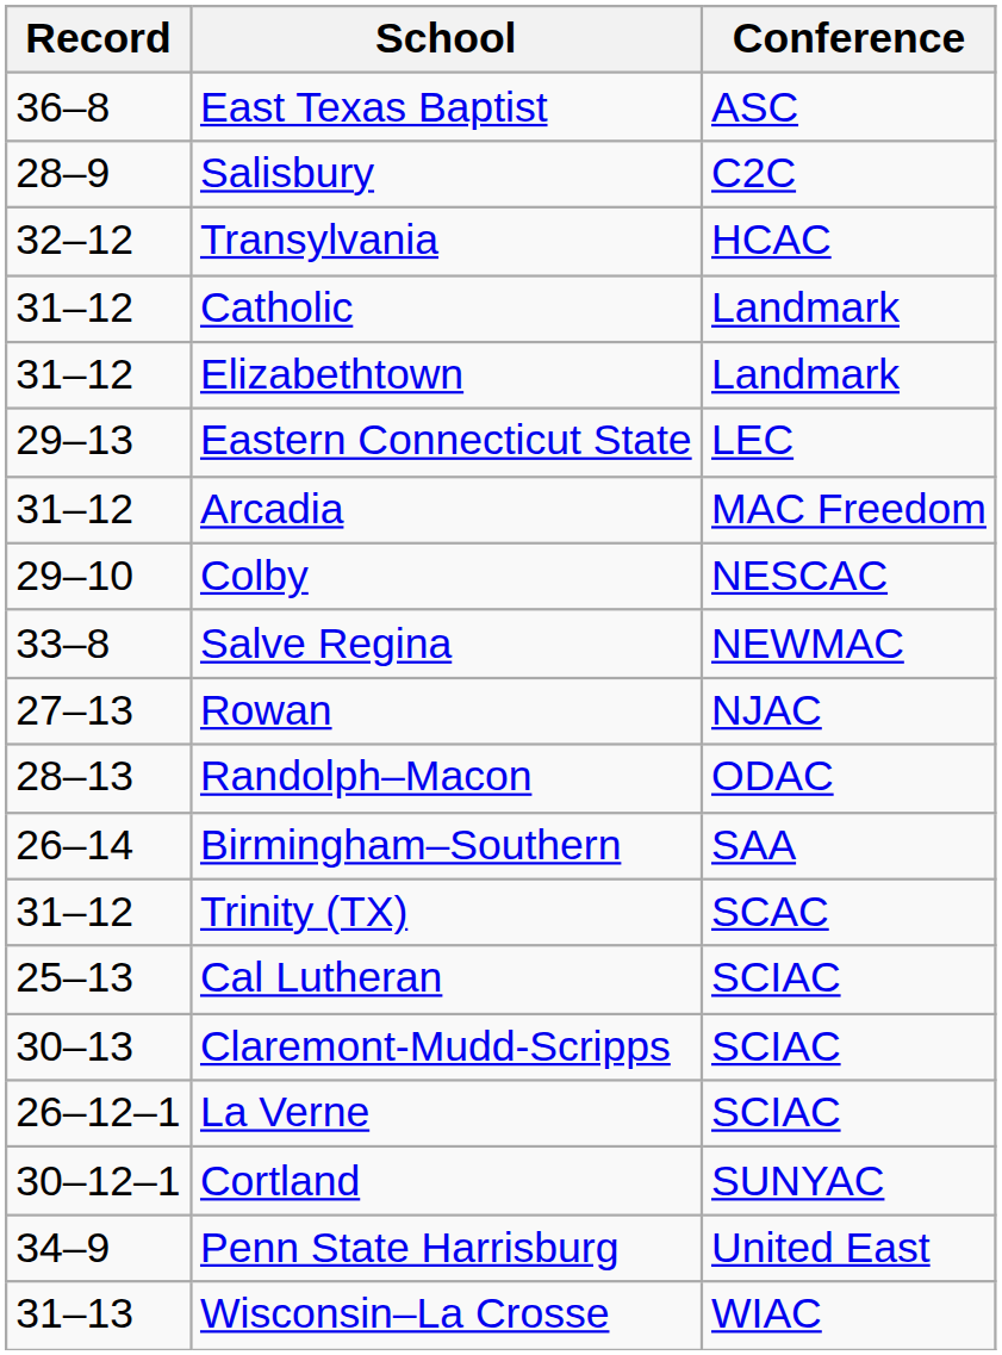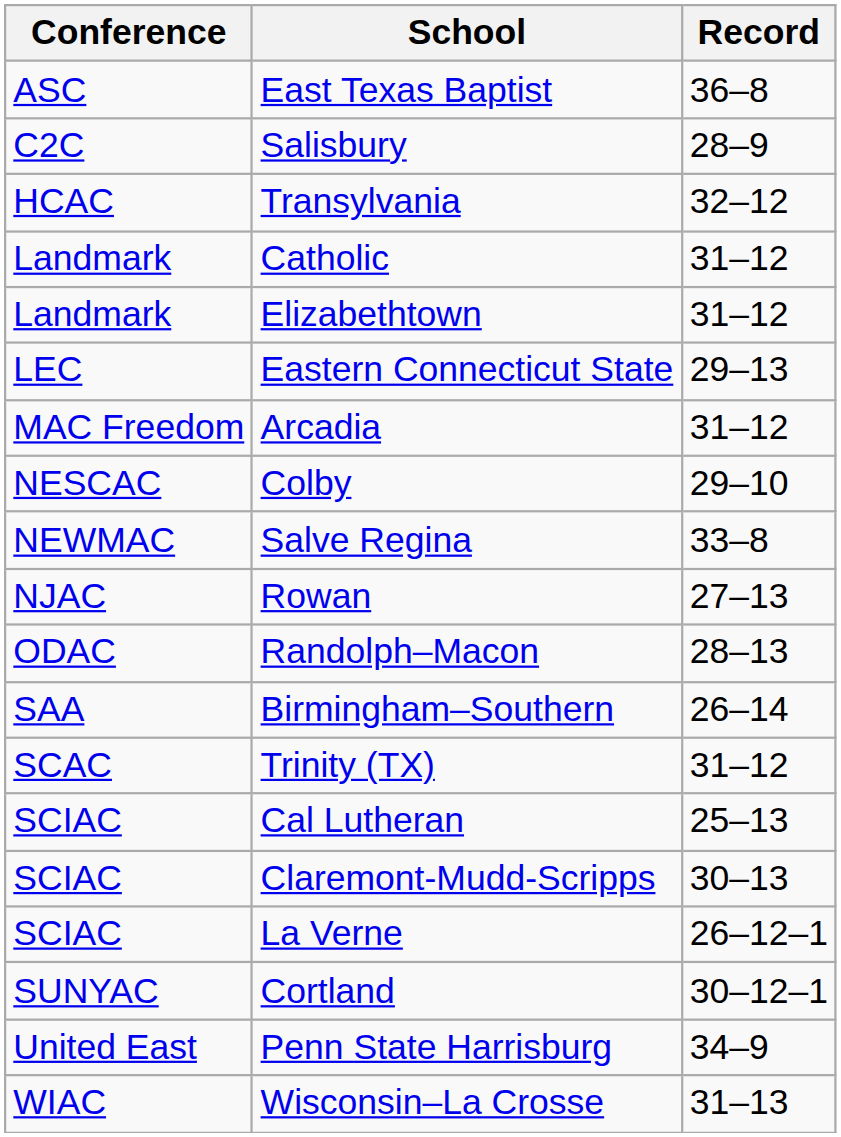 <table class="wikitable sortable plainrowheaders">
 <tr>
+<th scope="col">Conference</th>
+<th scope="col">School</th>
 <th scope="col">Record</th>
-<th scope="col">School</th>
-<th scope="col">Conference</th>
 </tr>
 <tr>
+<td><a href='#'>ASC</a></td>
+<td><a href='#'>East Texas Baptist</a></td>
 <td>36–8</td>
-<td><a href='#'>East Texas Baptist</a></td>
-<td><a href='#'>ASC</a></td>
 </tr>
 <tr>
+<td><a href='#'>C2C</a></td>
+<td><a href='#'>Salisbury</a></td>
 <td>28–9</td>
-<td><a href='#'>Salisbury</a></td>
-<td><a href='#'>C2C</a></td>
 </tr>
 <tr>
+<td><a href='#'>HCAC</a></td>
+<td><a href='#'>Transylvania</a></td>
 <td>32–12</td>
-<td><a href='#'>Transylvania</a></td>
-<td><a href='#'>HCAC</a></td>
 </tr>
 <tr>
+<td><a href='#'>Landmark</a></td>
+<td><a href='#'>Catholic</a></td>
 <td>31–12</td>
-<td><a href='#'>Catholic</a></td>
-<td><a href='#'>Landmark</a></td>
 </tr>
 <tr>
+<td><a href='#'>Landmark</a></td>
+<td><a href='#'>Elizabethtown</a></td>
 <td>31–12</td>
-<td><a href='#'>Elizabethtown</a></td>
-<td><a href='#'>Landmark</a></td>
 </tr>
 <tr>
+<td><a href='#'>LEC</a></td>
+<td><a href='#'>Eastern Connecticut State</a></td>
 <td>29–13</td>
-<td><a href='#'>Eastern Connecticut State</a></td>
-<td><a href='#'>LEC</a></td>
 </tr>
 <tr>
+<td><a href='#'>MAC Freedom</a></td>
+<td><a href='#'>Arcadia</a></td>
 <td>31–12</td>
-<td><a href='#'>Arcadia</a></td>
-<td><a href='#'>MAC Freedom</a></td>
 </tr>
 <tr>
+<td><a href='#'>NESCAC</a></td>
+<td><a href='#'>Colby</a></td>
 <td>29–10</td>
-<td><a href='#'>Colby</a></td>
-<td><a href='#'>NESCAC</a></td>
 </tr>
 <tr>
+<td><a href='#'>NEWMAC</a></td>
+<td><a href='#'>Salve Regina</a></td>
 <td>33–8</td>
-<td><a href='#'>Salve Regina</a></td>
-<td><a href='#'>NEWMAC</a></td>
 </tr>
 <tr>
+<td><a href='#'>NJAC</a></td>
+<td><a href='#'>Rowan</a></td>
 <td>27–13</td>
-<td><a href='#'>Rowan</a></td>
-<td><a href='#'>NJAC</a></td>
 </tr>
 <tr>
+<td><a href='#'>ODAC</a></td>
+<td><a href='#'>Randolph–Macon</a></td>
 <td>28–13</td>
-<td><a href='#'>Randolph–Macon</a></td>
-<td><a href='#'>ODAC</a></td>
 </tr>
 <tr>
+<td><a href='#'>SAA</a></td>
+<td><a href='#'>Birmingham–Southern</a></td>
 <td>26–14</td>
-<td><a href='#'>Birmingham–Southern</a></td>
-<td><a href='#'>SAA</a></td>
 </tr>
 <tr>
+<td><a href='#'>SCAC</a></td>
+<td><a href='#'>Trinity (TX)</a></td>
 <td>31–12</td>
-<td><a href='#'>Trinity (TX)</a></td>
-<td><a href='#'>SCAC</a></td>
 </tr>
 <tr>
+<td><a href='#'>SCIAC</a></td>
+<td><a href='#'>Cal Lutheran</a></td>
 <td>25–13</td>
-<td><a href='#'>Cal Lutheran</a></td>
-<td><a href='#'>SCIAC</a></td>
 </tr>
 <tr>
+<td><a href='#'>SCIAC</a></td>
+<td><a href='#'>Claremont-Mudd-Scripps</a></td>
 <td>30–13</td>
-<td><a href='#'>Claremont-Mudd-Scripps</a></td>
-<td><a href='#'>SCIAC</a></td>
 </tr>
 <tr>
+<td><a href='#'>SCIAC</a></td>
+<td><a href='#'>La Verne</a></td>
 <td>26–12–1</td>
-<td><a href='#'>La Verne</a></td>
-<td><a href='#'>SCIAC</a></td>
 </tr>
 <tr>
+<td><a href='#'>SUNYAC</a></td>
+<td><a href='#'>Cortland</a></td>
 <td>30–12–1</td>
-<td><a href='#'>Cortland</a></td>
-<td><a href='#'>SUNYAC</a></td>
 </tr>
 <tr>
+<td><a href='#'>United East</a></td>
+<td><a href='#'>Penn State Harrisburg</a></td>
 <td>34–9</td>
-<td><a href='#'>Penn State Harrisburg</a></td>
-<td><a href='#'>United East</a></td>
 </tr>
 <tr>
+<td><a href='#'>WIAC</a></td>
+<td><a href='#'>Wisconsin–La Crosse</a></td>
 <td>31–13</td>
-<td><a href='#'>Wisconsin–La Crosse</a></td>
-<td><a href='#'>WIAC</a></td>
 </tr>
 </table>
